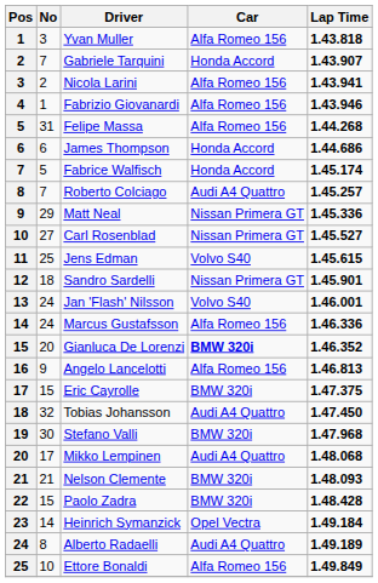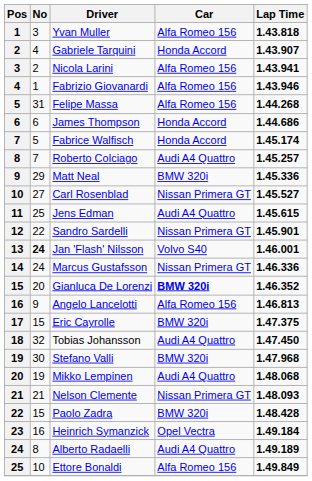 <table class="wikitable" style="font-size: 80%;">
 <tr>
 <th>Pos</th>
 <th>No</th>
 <th>Driver</th>
 <th>Car</th>
 <th>Lap Time</th>
 </tr>
 <tr>
 <th>1</th>
 <td>3</td>
 <td> <a href='#'>Yvan Muller</a></td>
 <td><a href='#'>Alfa Romeo 156</a></td>
 <td><strong>1.43.818</strong></td>
 </tr>
 <tr>
 <th>2</th>
-<td>7</td>
+<td>4</td>
 <td> <a href='#'>Gabriele Tarquini</a></td>
 <td><a href='#'>Honda Accord</a></td>
 <td><strong>1.43.907</strong></td>
 </tr>
 <tr>
 <th>3</th>
 <td>2</td>
 <td> <a href='#'>Nicola Larini</a></td>
 <td><a href='#'>Alfa Romeo 156</a></td>
 <td><strong>1.43.941</strong></td>
 </tr>
 <tr>
 <th>4</th>
 <td>1</td>
 <td> <a href='#'>Fabrizio Giovanardi</a></td>
 <td><a href='#'>Alfa Romeo 156</a></td>
 <td><strong>1.43.946</strong></td>
 </tr>
 <tr>
 <th>5</th>
 <td>31</td>
 <td> <a href='#'>Felipe Massa</a></td>
 <td><a href='#'>Alfa Romeo 156</a></td>
 <td><strong>1.44.268</strong></td>
 </tr>
 <tr>
 <th>6</th>
 <td>6</td>
 <td> <a href='#'>James Thompson</a></td>
 <td><a href='#'>Honda Accord</a></td>
 <td><strong>1.44.686</strong></td>
 </tr>
 <tr>
 <th>7</th>
 <td>5</td>
 <td> <a href='#'>Fabrice Walfisch</a></td>
 <td><a href='#'>Honda Accord</a></td>
 <td><strong>1.45.174</strong></td>
 </tr>
 <tr>
 <th>8</th>
 <td>7</td>
 <td> <a href='#'>Roberto Colciago</a></td>
 <td><a href='#'>Audi A4 Quattro</a></td>
 <td><strong>1.45.257</strong></td>
 </tr>
 <tr>
 <th>9</th>
 <td>29</td>
 <td> <a href='#'>Matt Neal</a></td>
-<td><a href='#'>Nissan Primera GT</a></td>
+<td><a href='#'>BMW 320i</a></td>
 <td><strong>1.45.336</strong></td>
 </tr>
 <tr>
 <th>10</th>
 <td>27</td>
 <td> <a href='#'>Carl Rosenblad</a></td>
 <td><a href='#'>Nissan Primera GT</a></td>
 <td><strong>1.45.527</strong></td>
 </tr>
 <tr>
 <th>11</th>
 <td>25</td>
 <td> <a href='#'>Jens Edman</a></td>
-<td><a href='#'>Volvo S40</a></td>
+<td><a href='#'>Audi A4 Quattro</a></td>
 <td><strong>1.45.615</strong></td>
 </tr>
 <tr>
 <th>12</th>
-<td>18</td>
+<td>22</td>
 <td> <a href='#'>Sandro Sardelli</a></td>
 <td><a href='#'>Nissan Primera GT</a></td>
 <td><strong>1.45.901</strong></td>
 </tr>
 <tr>
 <th>13</th>
-<td>24</td>
+<td><strong>24</strong></td>
 <td> <a href='#'>Jan 'Flash' Nilsson</a></td>
 <td><a href='#'>Volvo S40</a></td>
 <td><strong>1.46.001</strong></td>
 </tr>
 <tr>
 <th>14</th>
 <td>24</td>
 <td> <a href='#'>Marcus Gustafsson</a></td>
-<td><a href='#'>Alfa Romeo 156</a></td>
+<td><a href='#'>Nissan Primera GT</a></td>
 <td><strong>1.46.336</strong></td>
 </tr>
 <tr>
 <th>15</th>
 <td>20</td>
 <td> <a href='#'>Gianluca De Lorenzi</a></td>
 <td><strong><a href='#'>BMW 320i</a></strong></td>
 <td><strong>1.46.352</strong></td>
 </tr>
 <tr>
 <th>16</th>
 <td>9</td>
 <td> <a href='#'>Angelo Lancelotti</a></td>
 <td><a href='#'>Alfa Romeo 156</a></td>
 <td><strong>1.46.813</strong></td>
 </tr>
 <tr>
 <th>17</th>
 <td>15</td>
 <td> <a href='#'>Eric Cayrolle</a></td>
 <td><a href='#'>BMW 320i</a></td>
 <td><strong>1.47.375</strong></td>
 </tr>
 <tr>
 <th>18</th>
 <td>32</td>
 <td> Tobias Johansson</td>
 <td><a href='#'>Audi A4 Quattro</a></td>
 <td><strong>1.47.450</strong></td>
 </tr>
 <tr>
 <th>19</th>
 <td>30</td>
 <td> <a href='#'>Stefano Valli</a></td>
 <td><a href='#'>BMW 320i</a></td>
 <td><strong>1.47.968</strong></td>
 </tr>
 <tr>
 <th>20</th>
-<td>17</td>
+<td>19</td>
 <td> <a href='#'>Mikko Lempinen</a></td>
 <td><a href='#'>Audi A4 Quattro</a></td>
 <td><strong>1.48.068</strong></td>
 </tr>
 <tr>
 <th>21</th>
 <td>21</td>
 <td> <a href='#'>Nelson Clemente</a></td>
-<td><a href='#'>BMW 320i</a></td>
+<td><a href='#'>Nissan Primera GT</a></td>
 <td><strong>1.48.093</strong></td>
 </tr>
 <tr>
 <th>22</th>
 <td>15</td>
 <td> <a href='#'>Paolo Zadra</a></td>
 <td><a href='#'>BMW 320i</a></td>
 <td><strong>1.48.428</strong></td>
 </tr>
 <tr>
 <th>23</th>
-<td>14</td>
+<td>16</td>
 <td> <a href='#'>Heinrich Symanzick</a></td>
 <td><a href='#'>Opel Vectra</a></td>
 <td><strong>1.49.184</strong></td>
 </tr>
 <tr>
 <th>24</th>
 <td>8</td>
 <td> <a href='#'>Alberto Radaelli</a></td>
 <td><a href='#'>Audi A4 Quattro</a></td>
 <td><strong>1.49.189</strong></td>
 </tr>
 <tr>
 <th>25</th>
 <td>10</td>
 <td> <a href='#'>Ettore Bonaldi</a></td>
 <td><a href='#'>Alfa Romeo 156</a></td>
 <td><strong>1.49.849</strong></td>
 </tr>
 <tr>
 </tr>
 </table>
